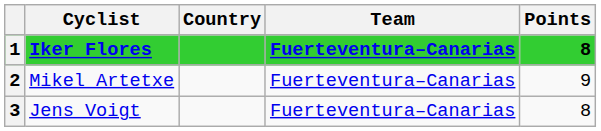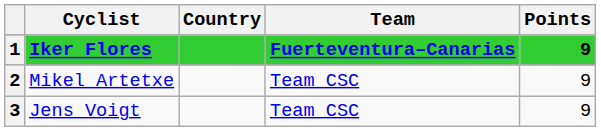 <table class="wikitable">
 <tr>
 <th></th>
 <th>Cyclist</th>
 <th>Country</th>
 <th>Team</th>
 <th>Points</th>
 </tr>
 <tr bgcolor="#32CD32">
 <th>1</th>
 <td><strong><a href='#'>Iker Flores</a></strong></td>
 <td><strong></strong></td>
 <td><strong><a href='#'>Fuerteventura–Canarias</a></strong></td>
-<td align="right"><strong>8</strong></td>
+<td align="right"><strong>9</strong></td>
 </tr>
 <tr>
 <th>2</th>
 <td><a href='#'>Mikel Artetxe</a></td>
 <td></td>
-<td><a href='#'>Fuerteventura–Canarias</a></td>
+<td><a href='#'>Team CSC</a></td>
 <td align="right">9</td>
 </tr>
 <tr>
 <th>3</th>
 <td><a href='#'>Jens Voigt</a></td>
 <td></td>
-<td><a href='#'>Fuerteventura–Canarias</a></td>
-<td align="right">8</td>
+<td><a href='#'>Team CSC</a></td>
+<td align="right">9</td>
 </tr>
 </table>
